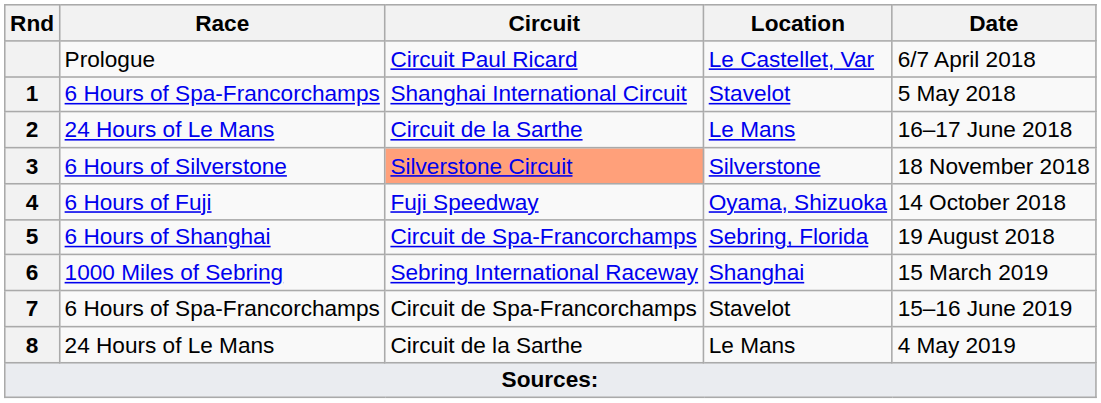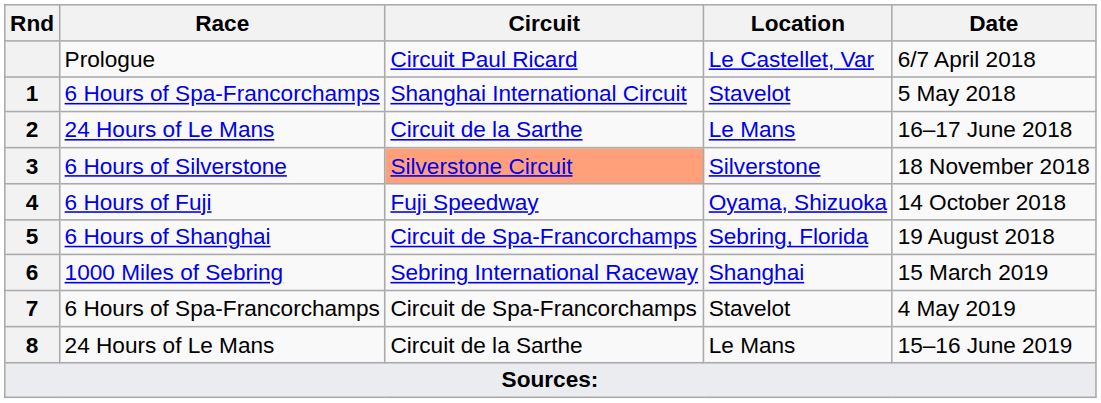 <table class="wikitable" style="font-size: 90%;">
 <tr>
 <th>Rnd</th>
 <th>Race</th>
 <th>Circuit</th>
 <th>Location</th>
 <th>Date</th>
 </tr>
 <tr>
 <th></th>
 <td>Prologue</td>
 <td><a href='#'>Circuit Paul Ricard</a></td>
 <td> <a href='#'>Le Castellet, Var</a></td>
 <td>6/7 April 2018</td>
 </tr>
 <tr>
 <th>1</th>
 <td><a href='#'>6 Hours of Spa-Francorchamps</a></td>
 <td><a href='#'>Shanghai International Circuit</a></td>
 <td> <a href='#'>Stavelot</a></td>
 <td>5 May 2018</td>
 </tr>
 <tr>
 <th>2</th>
 <td><a href='#'>24 Hours of Le Mans</a></td>
 <td><a href='#'>Circuit de la Sarthe</a></td>
 <td> <a href='#'>Le Mans</a></td>
 <td>16–17 June 2018</td>
 </tr>
 <tr>
 <th>3</th>
 <td><a href='#'>6 Hours of Silverstone</a></td>
 <td style="background: lightsalmon;"><a href='#'>Silverstone Circuit</a></td>
 <td> <a href='#'>Silverstone</a></td>
 <td>18 November 2018</td>
 </tr>
 <tr>
 <th>4</th>
 <td><a href='#'>6 Hours of Fuji</a></td>
 <td><a href='#'>Fuji Speedway</a></td>
 <td> <a href='#'>Oyama, Shizuoka</a></td>
 <td>14 October 2018</td>
 </tr>
 <tr>
 <th>5</th>
 <td><a href='#'>6 Hours of Shanghai</a></td>
 <td><a href='#'>Circuit de Spa-Francorchamps</a></td>
 <td> <a href='#'>Sebring, Florida</a></td>
 <td>19 August 2018</td>
 </tr>
 <tr>
 <th>6</th>
 <td><a href='#'>1000 Miles of Sebring</a></td>
 <td><a href='#'>Sebring International Raceway</a></td>
 <td> <a href='#'>Shanghai</a></td>
 <td>15 March 2019</td>
 </tr>
 <tr>
 <th>7</th>
 <td>6 Hours of Spa-Francorchamps</td>
 <td>Circuit de Spa-Francorchamps</td>
 <td> Stavelot</td>
-<td>15–16 June 2019</td>
+<td>4 May 2019</td>
 </tr>
 <tr>
 <th>8</th>
 <td>24 Hours of Le Mans</td>
 <td>Circuit de la Sarthe</td>
 <td> Le Mans</td>
-<td>4 May 2019</td>
+<td>15–16 June 2019</td>
 </tr>
 <tr class="sortbottom">
 <td colspan="5" style="background-color:#EAECF0;text-align:center"><strong>Sources:</strong></td>
 </tr>
 </table>
